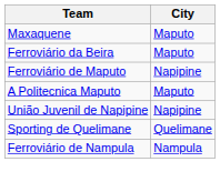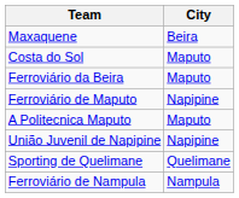 <table class="wikitable">
 <tr>
 <th>Team</th>
 <th>City</th>
 </tr>
 <tr>
 <td><a href='#'>Maxaquene</a></td>
+<td><a href='#'>Beira</a></td>
+</tr>
+<tr>
+<td><a href='#'>Costa do Sol</a></td>
 <td><a href='#'>Maputo</a></td>
 </tr>
 <tr>
 <td><a href='#'>Ferroviário da Beira</a></td>
 <td><a href='#'>Maputo</a></td>
 </tr>
 <tr>
 <td><a href='#'>Ferroviário de Maputo</a></td>
 <td><a href='#'>Napipine</a></td>
 </tr>
 <tr>
 <td><a href='#'>A Politecnica Maputo</a></td>
 <td><a href='#'>Maputo</a></td>
 </tr>
 <tr>
 <td><a href='#'>União Juvenil de Napipine</a></td>
 <td><a href='#'>Napipine</a></td>
 </tr>
 <tr>
 <td><a href='#'>Sporting de Quelimane</a></td>
 <td><a href='#'>Quelimane</a></td>
 </tr>
 <tr>
 <td><a href='#'>Ferroviário de Nampula</a></td>
 <td><a href='#'>Nampula</a></td>
 </tr>
 </table>
